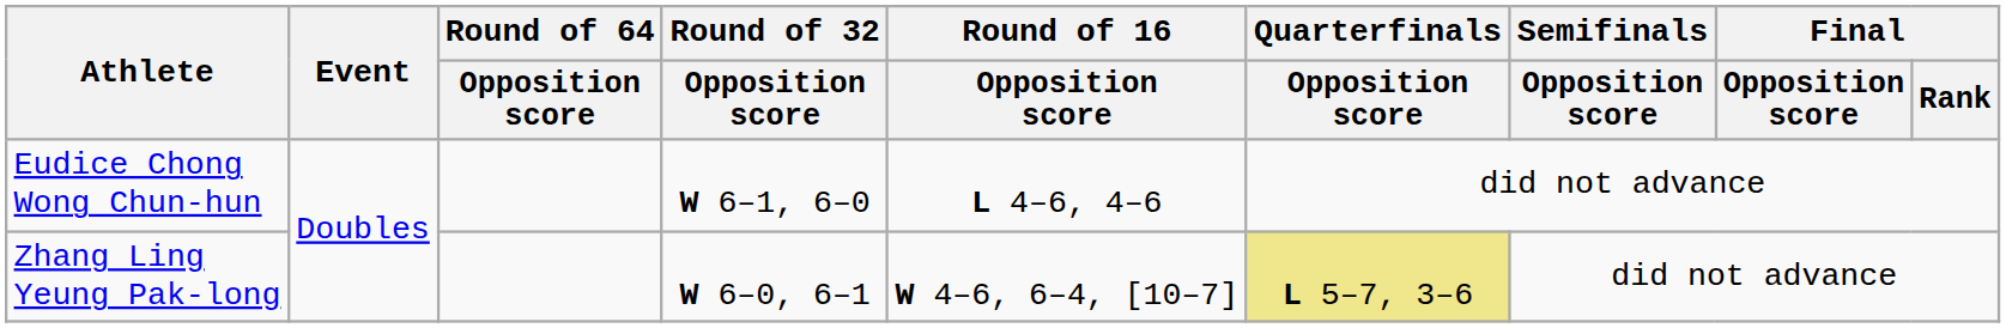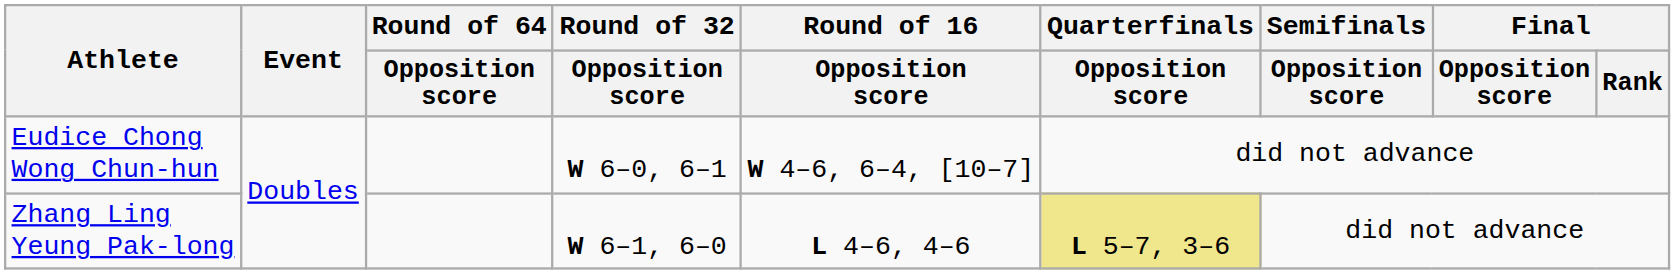 <table class=wikitable style="font-size:90%; text-align:center;">
 <tr>
 <th rowspan="2">Athlete</th>
 <th rowspan="2">Event</th>
 <th>Round of 64</th>
 <th>Round of 32</th>
 <th>Round of 16</th>
 <th>Quarterfinals</th>
 <th>Semifinals</th>
 <th colspan=2>Final</th>
 </tr>
 <tr style="font-size:95%">
 <th>Opposition<br> score</th>
 <th>Opposition<br> score</th>
 <th>Opposition<br> score</th>
 <th>Opposition<br> score</th>
 <th>Opposition<br> score</th>
 <th>Opposition<br> score</th>
 <th>Rank</th>
 </tr>
 <tr>
 <td align=left><a href='#'>Eudice Chong</a><br><a href='#'>Wong Chun-hun</a></td>
 <td align=left rowspan=2><a href='#'>Doubles</a></td>
 <td></td>
-<td><br><strong>W</strong> 6–1, 6–0</td>
-<td><br><strong>L</strong> 4–6, 4–6</td>
+<td><br><strong>W</strong> 6–0, 6–1</td>
+<td><br><strong>W</strong> 4–6, 6–4, [10–7]</td>
 <td colspan=4>did not advance</td>
 </tr>
 <tr>
 <td align=left><a href='#'>Zhang Ling</a><br><a href='#'>Yeung Pak-long</a></td>
 <td></td>
-<td><br><strong>W</strong> 6–0, 6–1</td>
-<td><br><strong>W</strong> 4–6, 6–4, [10–7]</td>
+<td><br><strong>W</strong> 6–1, 6–0</td>
+<td><br><strong>L</strong> 4–6, 4–6</td>
 <td style="background: khaki;"><br><strong>L</strong> 5–7, 3–6</td>
 <td colspan=3>did not advance</td>
 </tr>
 </table>
